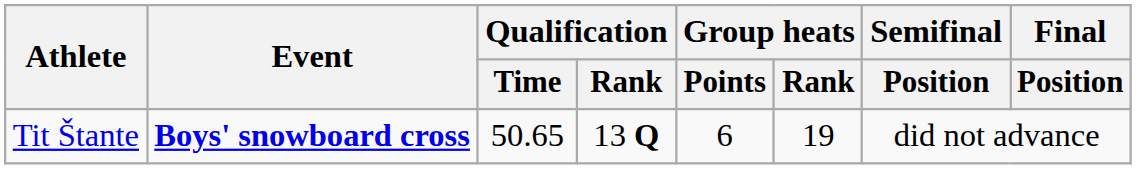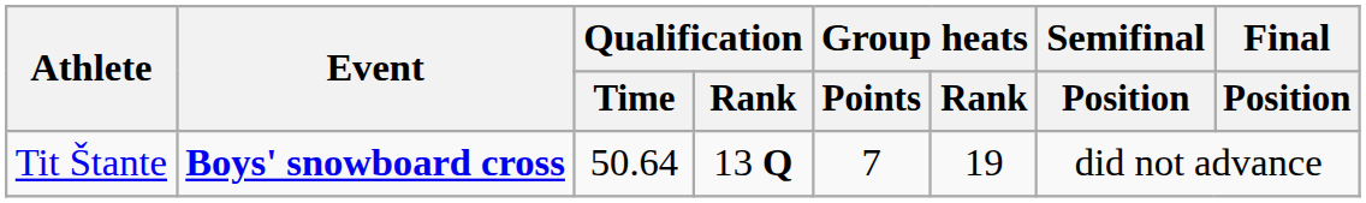 <table class="wikitable" style="font-size:90%">
 <tr>
 <th rowspan="2">Athlete</th>
 <th rowspan="2">Event</th>
 <th colspan=2>Qualification</th>
 <th colspan=2>Group heats</th>
 <th>Semifinal</th>
 <th>Final</th>
 </tr>
 <tr style="font-size:95%">
 <th>Time</th>
 <th>Rank</th>
 <th>Points</th>
 <th>Rank</th>
 <th>Position</th>
 <th>Position</th>
 </tr>
 <tr align=center>
 <td align=left><a href='#'>Tit Štante</a></td>
 <td align=left><strong><a href='#'>Boys' snowboard cross</a></strong></td>
-<td>50.65</td>
+<td>50.64</td>
 <td>13 <strong>Q</strong></td>
-<td>6</td>
+<td>7</td>
 <td>19</td>
 <td colspan=2>did not advance</td>
 </tr>
 </table>
